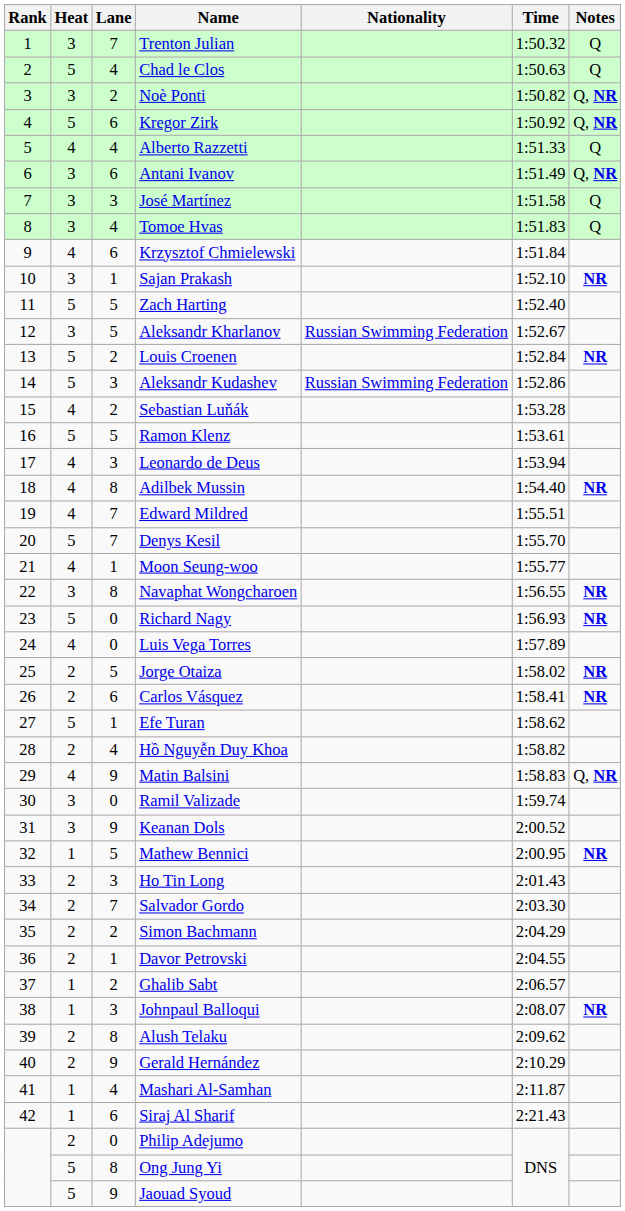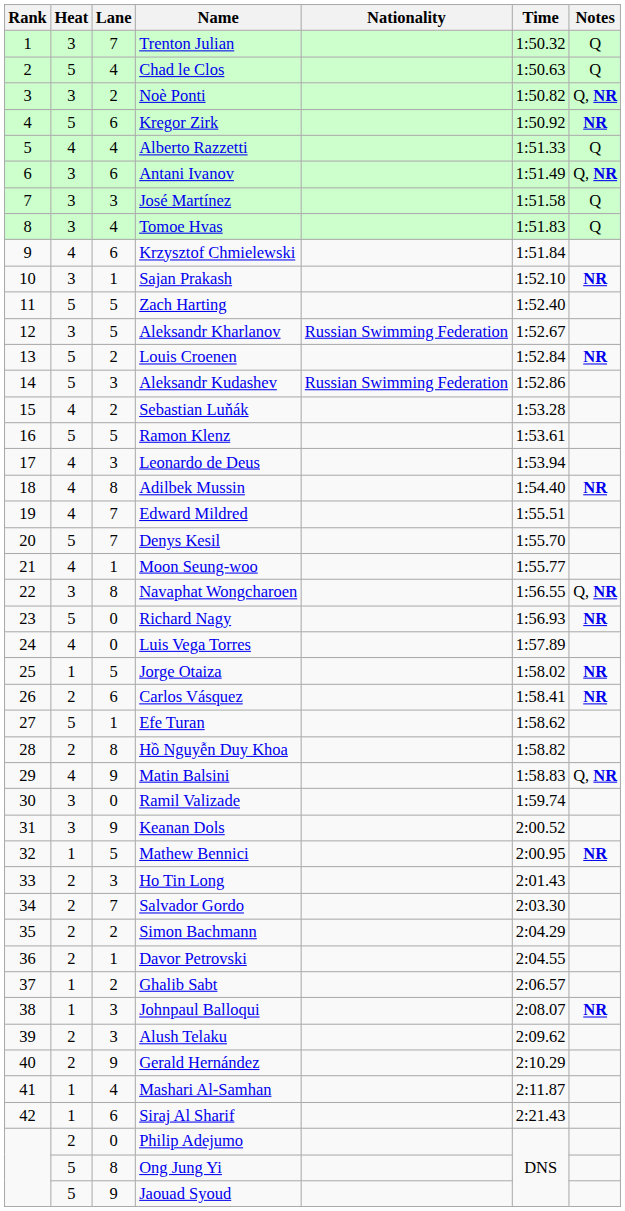 <table class="wikitable sortable" style="text-align:center">
 <tr>
 <th>Rank</th>
 <th>Heat</th>
 <th>Lane</th>
 <th>Name</th>
 <th>Nationality</th>
 <th>Time</th>
 <th>Notes</th>
 </tr>
 <tr bgcolor=ccffcc>
 <td>1</td>
 <td>3</td>
 <td>7</td>
 <td align=left><a href='#'>Trenton Julian</a></td>
 <td align=left></td>
 <td>1:50.32</td>
 <td>Q</td>
 </tr>
 <tr bgcolor=ccffcc>
 <td>2</td>
 <td>5</td>
 <td>4</td>
 <td align=left><a href='#'>Chad le Clos</a></td>
 <td align=left></td>
 <td>1:50.63</td>
 <td>Q</td>
 </tr>
 <tr bgcolor=ccffcc>
 <td>3</td>
 <td>3</td>
 <td>2</td>
 <td align=left><a href='#'>Noè Ponti</a></td>
 <td align=left></td>
 <td>1:50.82</td>
 <td>Q, <strong><a href='#'>NR</a></strong></td>
 </tr>
 <tr bgcolor=ccffcc>
 <td>4</td>
 <td>5</td>
 <td>6</td>
 <td align=left><a href='#'>Kregor Zirk</a></td>
 <td align=left></td>
 <td>1:50.92</td>
-<td>Q, <strong><a href='#'>NR</a></strong></td>
+<td><strong><a href='#'>NR</a></strong></td>
 </tr>
 <tr bgcolor=ccffcc>
 <td>5</td>
 <td>4</td>
 <td>4</td>
 <td align=left><a href='#'>Alberto Razzetti</a></td>
 <td align=left></td>
 <td>1:51.33</td>
 <td>Q</td>
 </tr>
 <tr bgcolor=ccffcc>
 <td>6</td>
 <td>3</td>
 <td>6</td>
 <td align=left><a href='#'>Antani Ivanov</a></td>
 <td align=left></td>
 <td>1:51.49</td>
 <td>Q, <strong><a href='#'>NR</a></strong></td>
 </tr>
 <tr bgcolor=ccffcc>
 <td>7</td>
 <td>3</td>
 <td>3</td>
 <td align=left><a href='#'>José Martínez</a></td>
 <td align=left></td>
 <td>1:51.58</td>
 <td>Q</td>
 </tr>
 <tr bgcolor=ccffcc>
 <td>8</td>
 <td>3</td>
 <td>4</td>
 <td align=left><a href='#'>Tomoe Hvas</a></td>
 <td align=left></td>
 <td>1:51.83</td>
 <td>Q</td>
 </tr>
 <tr>
 <td>9</td>
 <td>4</td>
 <td>6</td>
 <td align=left><a href='#'>Krzysztof Chmielewski</a></td>
 <td align=left></td>
 <td>1:51.84</td>
 <td></td>
 </tr>
 <tr>
 <td>10</td>
 <td>3</td>
 <td>1</td>
 <td align=left><a href='#'>Sajan Prakash</a></td>
 <td align=left></td>
 <td>1:52.10</td>
 <td><strong><a href='#'>NR</a></strong></td>
 </tr>
 <tr>
 <td>11</td>
 <td>5</td>
 <td>5</td>
 <td align=left><a href='#'>Zach Harting</a></td>
 <td align=left></td>
 <td>1:52.40</td>
 <td></td>
 </tr>
 <tr>
 <td>12</td>
 <td>3</td>
 <td>5</td>
 <td align=left><a href='#'>Aleksandr Kharlanov</a></td>
 <td align=left> <a href='#'>Russian Swimming Federation</a></td>
 <td>1:52.67</td>
 <td></td>
 </tr>
 <tr>
 <td>13</td>
 <td>5</td>
 <td>2</td>
 <td align=left><a href='#'>Louis Croenen</a></td>
 <td align=left></td>
 <td>1:52.84</td>
 <td><strong><a href='#'>NR</a></strong></td>
 </tr>
 <tr>
 <td>14</td>
 <td>5</td>
 <td>3</td>
 <td align=left><a href='#'>Aleksandr Kudashev</a></td>
 <td align=left> <a href='#'>Russian Swimming Federation</a></td>
 <td>1:52.86</td>
 <td></td>
 </tr>
 <tr>
 <td>15</td>
 <td>4</td>
 <td>2</td>
 <td align=left><a href='#'>Sebastian Luňák</a></td>
 <td align=left></td>
 <td>1:53.28</td>
 <td></td>
 </tr>
 <tr>
 <td>16</td>
 <td>5</td>
 <td>5</td>
 <td align=left><a href='#'>Ramon Klenz</a></td>
 <td align=left></td>
 <td>1:53.61</td>
 <td></td>
 </tr>
 <tr>
 <td>17</td>
 <td>4</td>
 <td>3</td>
 <td align=left><a href='#'>Leonardo de Deus</a></td>
 <td align=left></td>
 <td>1:53.94</td>
 <td></td>
 </tr>
 <tr>
 <td>18</td>
 <td>4</td>
 <td>8</td>
 <td align=left><a href='#'>Adilbek Mussin</a></td>
 <td align=left></td>
 <td>1:54.40</td>
 <td><strong><a href='#'>NR</a></strong></td>
 </tr>
 <tr>
 <td>19</td>
 <td>4</td>
 <td>7</td>
 <td align=left><a href='#'>Edward Mildred</a></td>
 <td align=left></td>
 <td>1:55.51</td>
 <td></td>
 </tr>
 <tr>
 <td>20</td>
 <td>5</td>
 <td>7</td>
 <td align=left><a href='#'>Denys Kesil</a></td>
 <td align=left></td>
 <td>1:55.70</td>
 <td></td>
 </tr>
 <tr>
 <td>21</td>
 <td>4</td>
 <td>1</td>
 <td align=left><a href='#'>Moon Seung-woo</a></td>
 <td align=left></td>
 <td>1:55.77</td>
 <td></td>
 </tr>
 <tr>
 <td>22</td>
 <td>3</td>
 <td>8</td>
 <td align=left><a href='#'>Navaphat Wongcharoen</a></td>
 <td align=left></td>
 <td>1:56.55</td>
-<td><strong><a href='#'>NR</a></strong></td>
+<td>Q, <strong><a href='#'>NR</a></strong></td>
 </tr>
 <tr>
 <td>23</td>
 <td>5</td>
 <td>0</td>
 <td align=left><a href='#'>Richard Nagy</a></td>
 <td align=left></td>
 <td>1:56.93</td>
 <td><strong><a href='#'>NR</a></strong></td>
 </tr>
 <tr>
 <td>24</td>
 <td>4</td>
 <td>0</td>
 <td align=left><a href='#'>Luis Vega Torres</a></td>
 <td align=left></td>
 <td>1:57.89</td>
 <td></td>
 </tr>
 <tr>
 <td>25</td>
-<td>2</td>
+<td>1</td>
 <td>5</td>
 <td align=left><a href='#'>Jorge Otaiza</a></td>
 <td align=left></td>
 <td>1:58.02</td>
 <td><strong><a href='#'>NR</a></strong></td>
 </tr>
 <tr>
 <td>26</td>
 <td>2</td>
 <td>6</td>
 <td align=left><a href='#'>Carlos Vásquez</a></td>
 <td align=left></td>
 <td>1:58.41</td>
 <td><strong><a href='#'>NR</a></strong></td>
 </tr>
 <tr>
 <td>27</td>
 <td>5</td>
 <td>1</td>
 <td align=left><a href='#'>Efe Turan</a></td>
 <td align=left></td>
 <td>1:58.62</td>
 <td></td>
 </tr>
 <tr>
 <td>28</td>
 <td>2</td>
-<td>4</td>
+<td>8</td>
 <td align=left><a href='#'>Hồ Nguyễn Duy Khoa</a></td>
 <td align=left></td>
 <td>1:58.82</td>
 <td></td>
 </tr>
 <tr>
 <td>29</td>
 <td>4</td>
 <td>9</td>
 <td align=left><a href='#'>Matin Balsini</a></td>
 <td align=left></td>
 <td>1:58.83</td>
 <td>Q, <strong><a href='#'>NR</a></strong></td>
 </tr>
 <tr>
 <td>30</td>
 <td>3</td>
 <td>0</td>
 <td align=left><a href='#'>Ramil Valizade</a></td>
 <td align=left></td>
 <td>1:59.74</td>
 <td></td>
 </tr>
 <tr>
 <td>31</td>
 <td>3</td>
 <td>9</td>
 <td align=left><a href='#'>Keanan Dols</a></td>
 <td align=left></td>
 <td>2:00.52</td>
 <td></td>
 </tr>
 <tr>
 <td>32</td>
 <td>1</td>
 <td>5</td>
 <td align=left><a href='#'>Mathew Bennici</a></td>
 <td align=left></td>
 <td>2:00.95</td>
 <td><strong><a href='#'>NR</a></strong></td>
 </tr>
 <tr>
 <td>33</td>
 <td>2</td>
 <td>3</td>
 <td align=left><a href='#'>Ho Tin Long</a></td>
 <td align=left></td>
 <td>2:01.43</td>
 <td></td>
 </tr>
 <tr>
 <td>34</td>
 <td>2</td>
 <td>7</td>
 <td align=left><a href='#'>Salvador Gordo</a></td>
 <td align=left></td>
 <td>2:03.30</td>
 <td></td>
 </tr>
 <tr>
 <td>35</td>
 <td>2</td>
 <td>2</td>
 <td align=left><a href='#'>Simon Bachmann</a></td>
 <td align=left></td>
 <td>2:04.29</td>
 <td></td>
 </tr>
 <tr>
 <td>36</td>
 <td>2</td>
 <td>1</td>
 <td align=left><a href='#'>Davor Petrovski</a></td>
 <td align=left></td>
 <td>2:04.55</td>
 <td></td>
 </tr>
 <tr>
 <td>37</td>
 <td>1</td>
 <td>2</td>
 <td align=left><a href='#'>Ghalib Sabt</a></td>
 <td align=left></td>
 <td>2:06.57</td>
 <td></td>
 </tr>
 <tr>
 <td>38</td>
 <td>1</td>
 <td>3</td>
 <td align=left><a href='#'>Johnpaul Balloqui</a></td>
 <td align=left></td>
 <td>2:08.07</td>
 <td><strong><a href='#'>NR</a></strong></td>
 </tr>
 <tr>
 <td>39</td>
 <td>2</td>
-<td>8</td>
+<td>3</td>
 <td align=left><a href='#'>Alush Telaku</a></td>
 <td align=left></td>
 <td>2:09.62</td>
 <td></td>
 </tr>
 <tr>
 <td>40</td>
 <td>2</td>
 <td>9</td>
 <td align=left><a href='#'>Gerald Hernández</a></td>
 <td align=left></td>
 <td>2:10.29</td>
 <td></td>
 </tr>
 <tr>
 <td>41</td>
 <td>1</td>
 <td>4</td>
 <td align=left><a href='#'>Mashari Al-Samhan</a></td>
 <td align=left></td>
 <td>2:11.87</td>
 <td></td>
 </tr>
 <tr>
 <td>42</td>
 <td>1</td>
 <td>6</td>
 <td align=left><a href='#'>Siraj Al Sharif</a></td>
 <td align=left></td>
 <td>2:21.43</td>
 <td></td>
 </tr>
 <tr>
 <td rowspan=3></td>
 <td>2</td>
 <td>0</td>
 <td align=left><a href='#'>Philip Adejumo</a></td>
 <td align=left></td>
 <td rowspan=3>DNS</td>
 <td></td>
 </tr>
 <tr>
 <td>5</td>
 <td>8</td>
 <td align=left><a href='#'>Ong Jung Yi</a></td>
 <td align=left></td>
 <td></td>
 </tr>
 <tr>
 <td>5</td>
 <td>9</td>
 <td align=left><a href='#'>Jaouad Syoud</a></td>
 <td align=left></td>
 <td></td>
 </tr>
 </table>
